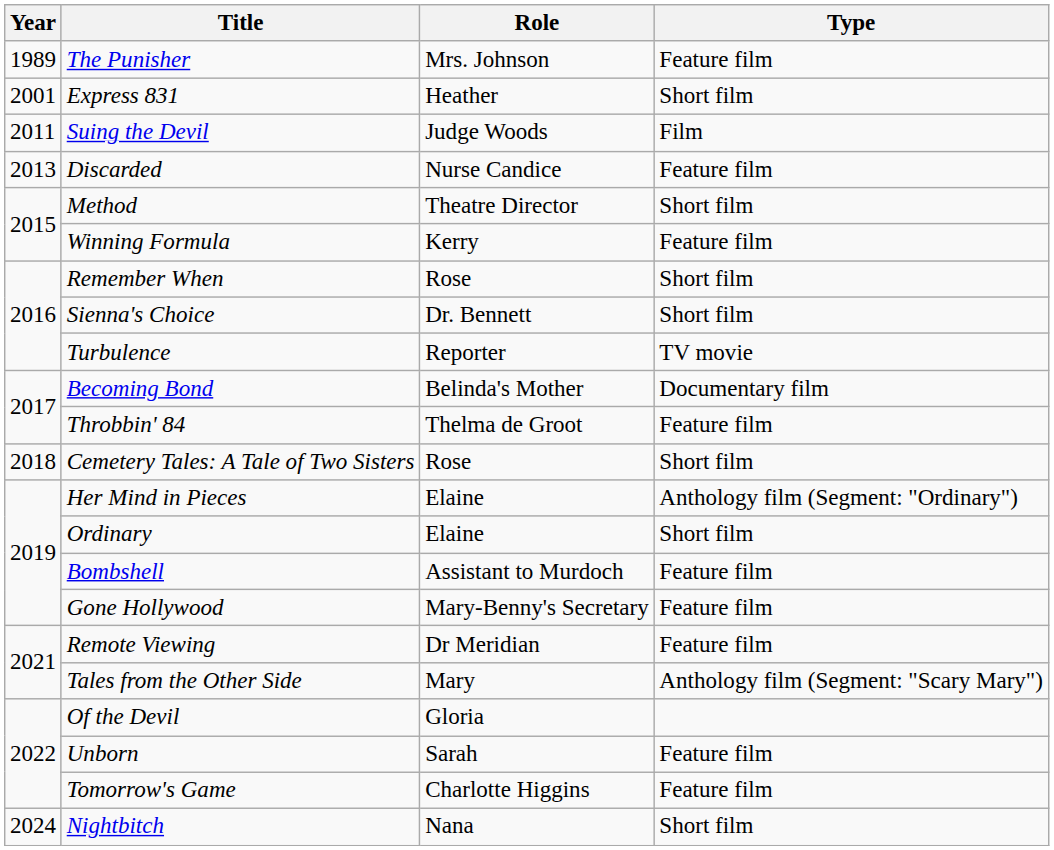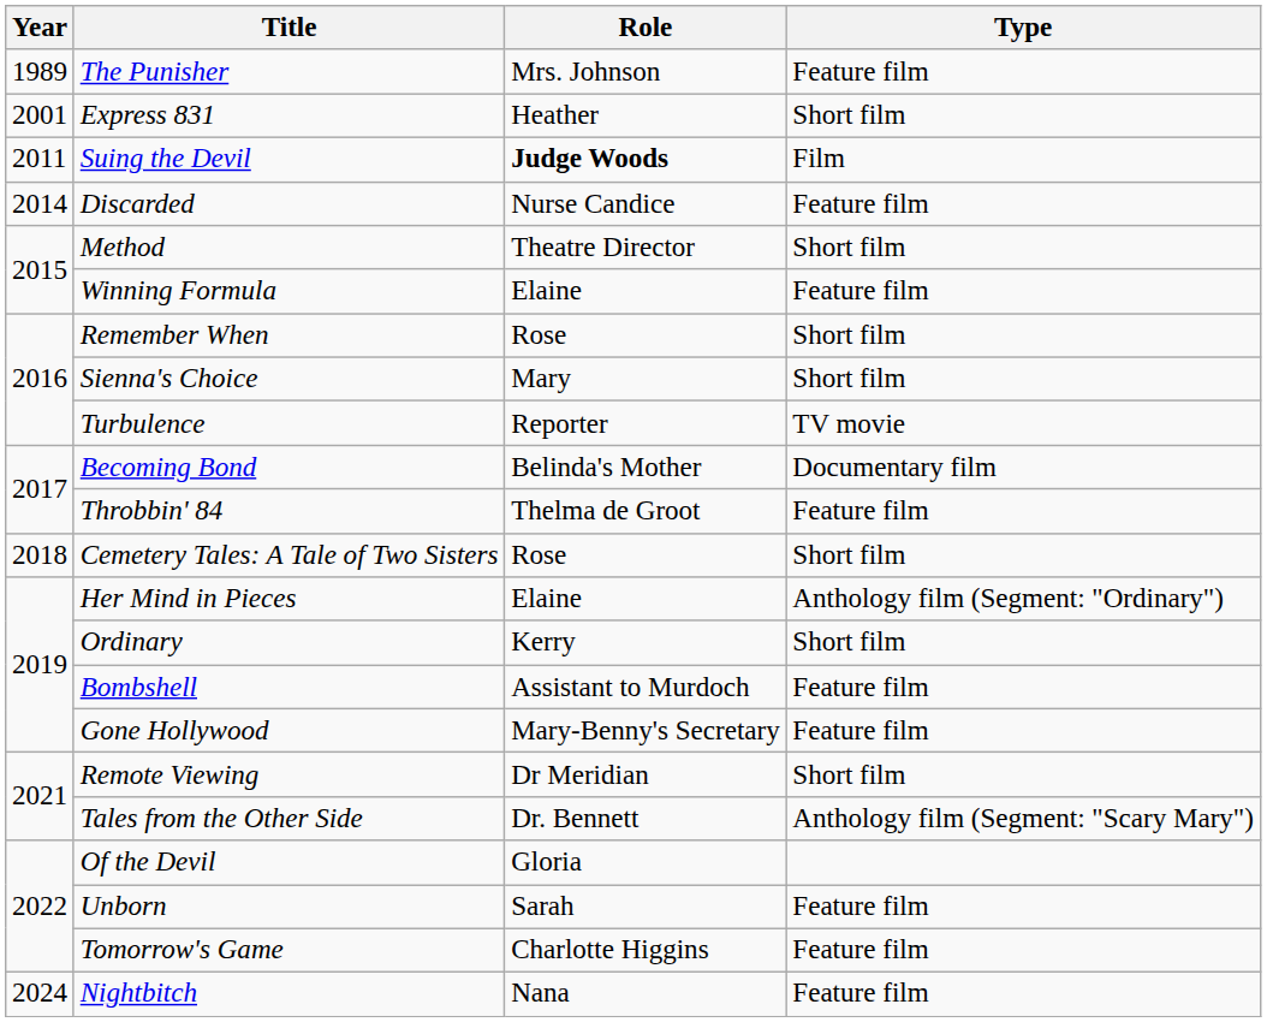 <table class="wikitable">
 <tr>
 <th>Year</th>
 <th>Title</th>
 <th>Role</th>
 <th>Type</th>
 </tr>
 <tr>
 <td>1989</td>
 <td><em><a href='#'>The Punisher</a></em></td>
 <td>Mrs. Johnson</td>
 <td>Feature film</td>
 </tr>
 <tr>
 <td>2001</td>
 <td><em>Express 831</em></td>
 <td>Heather</td>
 <td>Short film</td>
 </tr>
 <tr>
 <td>2011</td>
 <td><em><a href='#'>Suing the Devil</a></em></td>
-<td>Judge Woods</td>
+<td><strong>Judge Woods</strong></td>
 <td>Film</td>
 </tr>
 <tr>
-<td>2013</td>
+<td>2014</td>
 <td><em>Discarded</em></td>
 <td>Nurse Candice</td>
 <td>Feature film</td>
 </tr>
 <tr>
 <td rowspan="2">2015</td>
 <td><em>Method</em></td>
 <td>Theatre Director</td>
 <td>Short film</td>
 </tr>
 <tr>
 <td><em>Winning Formula</em></td>
-<td>Kerry</td>
+<td>Elaine</td>
 <td>Feature film</td>
 </tr>
 <tr>
 <td rowspan="3">2016</td>
 <td><em>Remember When</em></td>
 <td>Rose</td>
 <td>Short film</td>
 </tr>
 <tr>
 <td><em>Sienna's Choice</em></td>
-<td>Dr. Bennett</td>
+<td>Mary</td>
 <td>Short film</td>
 </tr>
 <tr>
 <td><em>Turbulence</em></td>
 <td>Reporter</td>
 <td>TV movie</td>
 </tr>
 <tr>
 <td rowspan="2">2017</td>
 <td><em><a href='#'>Becoming Bond</a></em></td>
 <td>Belinda's Mother</td>
 <td>Documentary film</td>
 </tr>
 <tr>
 <td><em>Throbbin' 84</em></td>
 <td>Thelma de Groot</td>
 <td>Feature film</td>
 </tr>
 <tr>
 <td>2018</td>
 <td><em>Cemetery Tales: A Tale of Two Sisters</em></td>
 <td>Rose</td>
 <td>Short film</td>
 </tr>
 <tr>
 <td rowspan="4">2019</td>
 <td><em>Her Mind in Pieces</em></td>
 <td>Elaine</td>
 <td>Anthology film (Segment: "Ordinary")</td>
 </tr>
 <tr>
 <td><em>Ordinary</em></td>
-<td>Elaine</td>
+<td>Kerry</td>
 <td>Short film</td>
 </tr>
 <tr>
 <td><em><a href='#'>Bombshell</a></em></td>
 <td>Assistant to Murdoch</td>
 <td>Feature film</td>
 </tr>
 <tr>
 <td><em>Gone Hollywood</em></td>
 <td>Mary-Benny's Secretary</td>
 <td>Feature film</td>
 </tr>
 <tr>
 <td rowspan="2">2021</td>
 <td><em>Remote Viewing</em></td>
 <td>Dr Meridian</td>
-<td>Feature film</td>
+<td>Short film</td>
 </tr>
 <tr>
 <td><em>Tales from the Other Side</em></td>
-<td>Mary</td>
+<td>Dr. Bennett</td>
 <td>Anthology film (Segment: "Scary Mary")</td>
 </tr>
 <tr>
 <td rowspan="3">2022</td>
 <td><em>Of the Devil</em></td>
 <td>Gloria</td>
 <td></td>
 </tr>
 <tr>
 <td><em>Unborn</em></td>
 <td>Sarah</td>
 <td>Feature film</td>
 </tr>
 <tr>
 <td><em>Tomorrow's Game</em></td>
 <td>Charlotte Higgins</td>
 <td>Feature film</td>
 </tr>
 <tr>
 <td>2024</td>
 <td><em><a href='#'>Nightbitch</a></em></td>
 <td>Nana</td>
-<td>Short film</td>
+<td>Feature film</td>
 </tr>
 </table>
